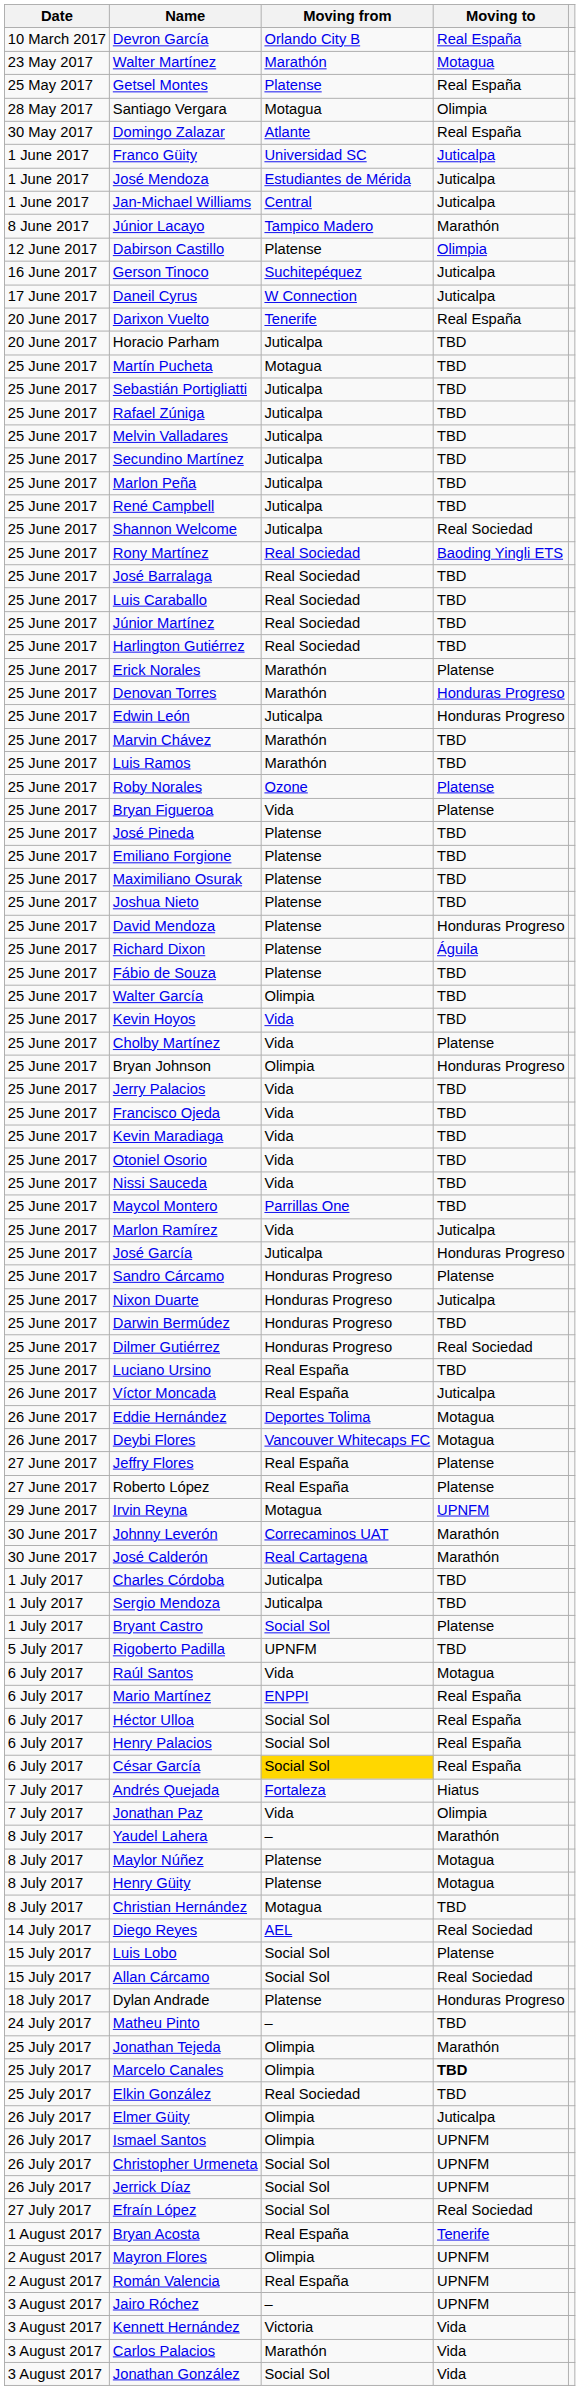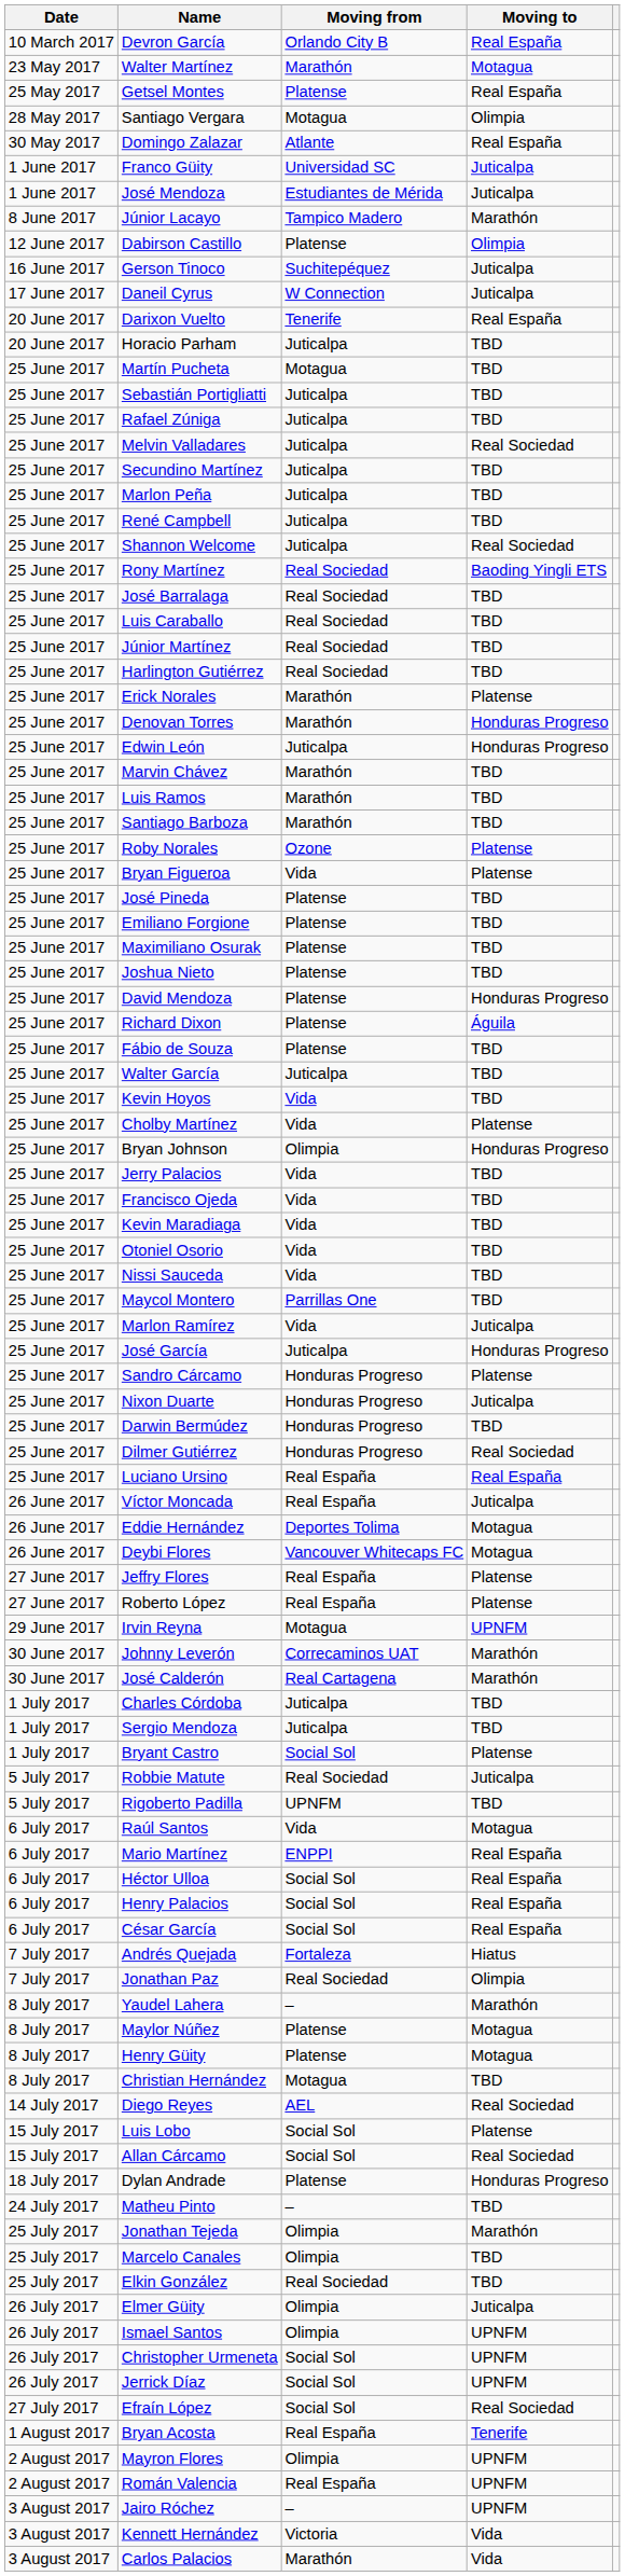 <table class="wikitable">
 <tr>
 <th>Date</th>
 <th>Name</th>
 <th>Moving from</th>
 <th>Moving to</th>
 <th></th>
 </tr>
 <tr>
 <td>10 March 2017</td>
 <td> <a href='#'>Devron García</a></td>
 <td> <a href='#'>Orlando City B</a></td>
 <td> <a href='#'>Real España</a></td>
 <td></td>
 </tr>
 <tr>
 <td>23 May 2017</td>
 <td> <a href='#'>Walter Martínez</a></td>
 <td> <a href='#'>Marathón</a></td>
 <td> <a href='#'>Motagua</a></td>
 <td></td>
 </tr>
 <tr>
 <td>25 May 2017</td>
 <td> <a href='#'>Getsel Montes</a></td>
 <td> <a href='#'>Platense</a></td>
 <td> Real España</td>
 <td></td>
 </tr>
 <tr>
 <td>28 May 2017</td>
 <td> Santiago Vergara</td>
 <td> Motagua</td>
 <td> Olimpia</td>
 <td></td>
 </tr>
 <tr>
 <td>30 May 2017</td>
 <td> <a href='#'>Domingo Zalazar</a></td>
 <td> <a href='#'>Atlante</a></td>
 <td> Real España</td>
 <td></td>
 </tr>
 <tr>
 <td>1 June 2017</td>
 <td> <a href='#'>Franco Güity</a></td>
 <td> <a href='#'>Universidad SC</a></td>
 <td> <a href='#'>Juticalpa</a></td>
 <td></td>
 </tr>
 <tr>
 <td>1 June 2017</td>
 <td> <a href='#'>José Mendoza</a></td>
 <td> <a href='#'>Estudiantes de Mérida</a></td>
-<td> Juticalpa</td>
-<td></td>
-</tr>
-<tr>
-<td>1 June 2017</td>
-<td> <a href='#'>Jan-Michael Williams</a></td>
-<td> <a href='#'>Central</a></td>
 <td> Juticalpa</td>
 <td></td>
 </tr>
 <tr>
 <td>8 June 2017</td>
 <td> <a href='#'>Júnior Lacayo</a></td>
 <td> <a href='#'>Tampico Madero</a></td>
 <td> Marathón</td>
 <td></td>
 </tr>
 <tr>
 <td>12 June 2017</td>
 <td> <a href='#'>Dabirson Castillo</a></td>
 <td> Platense</td>
 <td> <a href='#'>Olimpia</a></td>
 <td></td>
 </tr>
 <tr>
 <td>16 June 2017</td>
 <td> <a href='#'>Gerson Tinoco</a></td>
 <td> <a href='#'>Suchitepéquez</a></td>
 <td> Juticalpa</td>
 <td></td>
 </tr>
 <tr>
 <td>17 June 2017</td>
 <td> <a href='#'>Daneil Cyrus</a></td>
 <td> <a href='#'>W Connection</a></td>
 <td> Juticalpa</td>
 <td></td>
 </tr>
 <tr>
 <td>20 June 2017</td>
 <td> <a href='#'>Darixon Vuelto</a></td>
 <td> <a href='#'>Tenerife</a></td>
 <td> Real España</td>
 <td></td>
 </tr>
 <tr>
 <td>20 June 2017</td>
 <td> Horacio Parham</td>
 <td> Juticalpa</td>
 <td>TBD</td>
 <td></td>
 </tr>
 <tr>
 <td>25 June 2017</td>
 <td> <a href='#'>Martín Pucheta</a></td>
 <td> Motagua</td>
 <td>TBD</td>
 <td></td>
 </tr>
 <tr>
 <td>25 June 2017</td>
 <td> <a href='#'>Sebastián Portigliatti</a></td>
 <td> Juticalpa</td>
 <td>TBD</td>
 <td></td>
 </tr>
 <tr>
 <td>25 June 2017</td>
 <td> <a href='#'>Rafael Zúniga</a></td>
 <td> Juticalpa</td>
 <td>TBD</td>
 <td></td>
 </tr>
 <tr>
 <td>25 June 2017</td>
 <td> <a href='#'>Melvin Valladares</a></td>
 <td> Juticalpa</td>
-<td>TBD</td>
+<td> Real Sociedad</td>
 <td></td>
 </tr>
 <tr>
 <td>25 June 2017</td>
 <td> <a href='#'>Secundino Martínez</a></td>
 <td> Juticalpa</td>
 <td>TBD</td>
 <td></td>
 </tr>
 <tr>
 <td>25 June 2017</td>
 <td> <a href='#'>Marlon Peña</a></td>
 <td> Juticalpa</td>
 <td>TBD</td>
 <td></td>
 </tr>
 <tr>
 <td>25 June 2017</td>
 <td> <a href='#'>René Campbell</a></td>
 <td> Juticalpa</td>
 <td>TBD</td>
 <td></td>
 </tr>
 <tr>
 <td>25 June 2017</td>
 <td> <a href='#'>Shannon Welcome</a></td>
 <td> Juticalpa</td>
 <td> Real Sociedad</td>
 <td></td>
 </tr>
 <tr>
 <td>25 June 2017</td>
 <td> <a href='#'>Rony Martínez</a></td>
 <td> <a href='#'>Real Sociedad</a></td>
 <td> <a href='#'>Baoding Yingli ETS</a></td>
 <td></td>
 </tr>
 <tr>
 <td>25 June 2017</td>
 <td> <a href='#'>José Barralaga</a></td>
 <td> Real Sociedad</td>
 <td>TBD</td>
 <td></td>
 </tr>
 <tr>
 <td>25 June 2017</td>
 <td> <a href='#'>Luis Caraballo</a></td>
 <td> Real Sociedad</td>
 <td>TBD</td>
 <td></td>
 </tr>
 <tr>
 <td>25 June 2017</td>
 <td> <a href='#'>Júnior Martínez</a></td>
 <td> Real Sociedad</td>
 <td>TBD</td>
 <td></td>
 </tr>
 <tr>
 <td>25 June 2017</td>
 <td> <a href='#'>Harlington Gutiérrez</a></td>
 <td> Real Sociedad</td>
 <td>TBD</td>
 <td></td>
 </tr>
 <tr>
 <td>25 June 2017</td>
 <td> <a href='#'>Erick Norales</a></td>
 <td> Marathón</td>
 <td> Platense</td>
 <td></td>
 </tr>
 <tr>
 <td>25 June 2017</td>
 <td> <a href='#'>Denovan Torres</a></td>
 <td> Marathón</td>
 <td> <a href='#'>Honduras Progreso</a></td>
 <td></td>
 </tr>
 <tr>
 <td>25 June 2017</td>
 <td> <a href='#'>Edwin León</a></td>
 <td> Juticalpa</td>
 <td> Honduras Progreso</td>
 <td></td>
 </tr>
 <tr>
 <td>25 June 2017</td>
 <td> <a href='#'>Marvin Chávez</a></td>
 <td> Marathón</td>
 <td>TBD</td>
 <td></td>
 </tr>
 <tr>
 <td>25 June 2017</td>
 <td> <a href='#'>Luis Ramos</a></td>
 <td> Marathón</td>
 <td>TBD</td>
 <td></td>
 </tr>
 <tr>
 <td>25 June 2017</td>
+<td> <a href='#'>Santiago Barboza</a></td>
+<td> Marathón</td>
+<td>TBD</td>
+<td></td>
+</tr>
+<tr>
+<td>25 June 2017</td>
 <td> <a href='#'>Roby Norales</a></td>
 <td> <a href='#'>Ozone</a></td>
 <td> <a href='#'>Platense</a></td>
 <td></td>
 </tr>
 <tr>
 <td>25 June 2017</td>
 <td> <a href='#'>Bryan Figueroa</a></td>
 <td> Vida</td>
 <td> Platense</td>
 <td></td>
 </tr>
 <tr>
 <td>25 June 2017</td>
 <td> <a href='#'>José Pineda</a></td>
 <td> Platense</td>
 <td>TBD</td>
 <td></td>
 </tr>
 <tr>
 <td>25 June 2017</td>
 <td> <a href='#'>Emiliano Forgione</a></td>
 <td> Platense</td>
 <td>TBD</td>
 <td></td>
 </tr>
 <tr>
 <td>25 June 2017</td>
 <td> <a href='#'>Maximiliano Osurak</a></td>
 <td> Platense</td>
 <td>TBD</td>
 <td></td>
 </tr>
 <tr>
 <td>25 June 2017</td>
 <td> <a href='#'>Joshua Nieto</a></td>
 <td> Platense</td>
 <td>TBD</td>
 <td></td>
 </tr>
 <tr>
 <td>25 June 2017</td>
 <td> <a href='#'>David Mendoza</a></td>
 <td> Platense</td>
 <td> Honduras Progreso</td>
 <td></td>
 </tr>
 <tr>
 <td>25 June 2017</td>
 <td> <a href='#'>Richard Dixon</a></td>
 <td> Platense</td>
 <td> <a href='#'>Águila</a></td>
 <td></td>
 </tr>
 <tr>
 <td>25 June 2017</td>
 <td> <a href='#'>Fábio de Souza</a></td>
 <td> Platense</td>
 <td>TBD</td>
 <td></td>
 </tr>
 <tr>
 <td>25 June 2017</td>
 <td> <a href='#'>Walter García</a></td>
-<td> Olimpia</td>
+<td> Juticalpa</td>
 <td>TBD</td>
 <td></td>
 </tr>
 <tr>
 <td>25 June 2017</td>
 <td> <a href='#'>Kevin Hoyos</a></td>
 <td> <a href='#'>Vida</a></td>
 <td>TBD</td>
 <td></td>
 </tr>
 <tr>
 <td>25 June 2017</td>
 <td> <a href='#'>Cholby Martínez</a></td>
 <td> Vida</td>
 <td> Platense</td>
 <td></td>
 </tr>
 <tr>
 <td>25 June 2017</td>
 <td> Bryan Johnson</td>
 <td> Olimpia</td>
 <td> Honduras Progreso</td>
 <td></td>
 </tr>
 <tr>
 <td>25 June 2017</td>
 <td> <a href='#'>Jerry Palacios</a></td>
 <td> Vida</td>
 <td>TBD</td>
 <td></td>
 </tr>
 <tr>
 <td>25 June 2017</td>
 <td> <a href='#'>Francisco Ojeda</a></td>
 <td> Vida</td>
 <td>TBD</td>
 <td></td>
 </tr>
 <tr>
 <td>25 June 2017</td>
 <td> <a href='#'>Kevin Maradiaga</a></td>
 <td> Vida</td>
 <td>TBD</td>
 <td></td>
 </tr>
 <tr>
 <td>25 June 2017</td>
 <td> <a href='#'>Otoniel Osorio</a></td>
 <td> Vida</td>
 <td>TBD</td>
 <td></td>
 </tr>
 <tr>
 <td>25 June 2017</td>
 <td> <a href='#'>Nissi Sauceda</a></td>
 <td> Vida</td>
 <td>TBD</td>
 <td></td>
 </tr>
 <tr>
 <td>25 June 2017</td>
 <td> <a href='#'>Maycol Montero</a></td>
 <td> <a href='#'>Parrillas One</a></td>
 <td>TBD</td>
 <td></td>
 </tr>
 <tr>
 <td>25 June 2017</td>
 <td> <a href='#'>Marlon Ramírez</a></td>
 <td> Vida</td>
 <td> Juticalpa</td>
 <td></td>
 </tr>
 <tr>
 <td>25 June 2017</td>
 <td> <a href='#'>José García</a></td>
 <td> Juticalpa</td>
 <td> Honduras Progreso</td>
 <td></td>
 </tr>
 <tr>
 <td>25 June 2017</td>
 <td> <a href='#'>Sandro Cárcamo</a></td>
 <td> Honduras Progreso</td>
 <td> Platense</td>
 <td></td>
 </tr>
 <tr>
 <td>25 June 2017</td>
 <td> <a href='#'>Nixon Duarte</a></td>
 <td> Honduras Progreso</td>
 <td> Juticalpa</td>
 <td></td>
 </tr>
 <tr>
 <td>25 June 2017</td>
 <td> <a href='#'>Darwin Bermúdez</a></td>
 <td> Honduras Progreso</td>
 <td>TBD</td>
 <td></td>
 </tr>
 <tr>
 <td>25 June 2017</td>
 <td> <a href='#'>Dilmer Gutiérrez</a></td>
 <td> Honduras Progreso</td>
 <td> Real Sociedad</td>
 <td></td>
 </tr>
 <tr>
 <td>25 June 2017</td>
 <td> <a href='#'>Luciano Ursino</a></td>
 <td> Real España</td>
-<td>TBD</td>
+<td> <a href='#'>Real España</a></td>
 <td></td>
 </tr>
 <tr>
 <td>26 June 2017</td>
 <td> <a href='#'>Víctor Moncada</a></td>
 <td> Real España</td>
 <td> Juticalpa</td>
 <td></td>
 </tr>
 <tr>
 <td>26 June 2017</td>
 <td> <a href='#'>Eddie Hernández</a></td>
 <td> <a href='#'>Deportes Tolima</a></td>
 <td> Motagua</td>
 <td></td>
 </tr>
 <tr>
 <td>26 June 2017</td>
 <td> <a href='#'>Deybi Flores</a></td>
 <td> <a href='#'>Vancouver Whitecaps FC</a></td>
 <td> Motagua</td>
 <td></td>
 </tr>
 <tr>
 <td>27 June 2017</td>
 <td> <a href='#'>Jeffry Flores</a></td>
 <td> Real España</td>
 <td> Platense</td>
 <td></td>
 </tr>
 <tr>
 <td>27 June 2017</td>
 <td> Roberto López</td>
 <td> Real España</td>
 <td> Platense</td>
 <td></td>
 </tr>
 <tr>
 <td>29 June 2017</td>
 <td> <a href='#'>Irvin Reyna</a></td>
 <td> Motagua</td>
 <td> <a href='#'>UPNFM</a></td>
 <td></td>
 </tr>
 <tr>
 <td>30 June 2017</td>
 <td> <a href='#'>Johnny Leverón</a></td>
 <td> <a href='#'>Correcaminos UAT</a></td>
 <td> Marathón</td>
 <td></td>
 </tr>
 <tr>
 <td>30 June 2017</td>
 <td> <a href='#'>José Calderón</a></td>
 <td> <a href='#'>Real Cartagena</a></td>
 <td> Marathón</td>
 <td></td>
 </tr>
 <tr>
 <td>1 July 2017</td>
 <td> <a href='#'>Charles Córdoba</a></td>
 <td> Juticalpa</td>
 <td>TBD</td>
 <td></td>
 </tr>
 <tr>
 <td>1 July 2017</td>
 <td> <a href='#'>Sergio Mendoza</a></td>
 <td> Juticalpa</td>
 <td>TBD</td>
 <td></td>
 </tr>
 <tr>
 <td>1 July 2017</td>
 <td> <a href='#'>Bryant Castro</a></td>
 <td> <a href='#'>Social Sol</a></td>
 <td> Platense</td>
 <td></td>
 </tr>
 <tr>
 <td>5 July 2017</td>
+<td> <a href='#'>Robbie Matute</a></td>
+<td> Real Sociedad</td>
+<td> Juticalpa</td>
+<td></td>
+</tr>
+<tr>
+<td>5 July 2017</td>
 <td> <a href='#'>Rigoberto Padilla</a></td>
 <td> UPNFM</td>
 <td>TBD</td>
 <td></td>
 </tr>
 <tr>
 <td>6 July 2017</td>
 <td> <a href='#'>Raúl Santos</a></td>
 <td> Vida</td>
 <td> Motagua</td>
 <td></td>
 </tr>
 <tr>
 <td>6 July 2017</td>
 <td> <a href='#'>Mario Martínez</a></td>
 <td> <a href='#'>ENPPI</a></td>
 <td> Real España</td>
 <td></td>
 </tr>
 <tr>
 <td>6 July 2017</td>
 <td> <a href='#'>Héctor Ulloa</a></td>
 <td> Social Sol</td>
 <td> Real España</td>
 <td></td>
 </tr>
 <tr>
 <td>6 July 2017</td>
 <td> <a href='#'>Henry Palacios</a></td>
 <td> Social Sol</td>
 <td> Real España</td>
 <td></td>
 </tr>
 <tr>
 <td>6 July 2017</td>
 <td> <a href='#'>César García</a></td>
-<td style="background: gold;"> Social Sol</td>
+<td> Social Sol</td>
 <td> Real España</td>
 <td></td>
 </tr>
 <tr>
 <td>7 July 2017</td>
 <td> <a href='#'>Andrés Quejada</a></td>
 <td> <a href='#'>Fortaleza</a></td>
 <td>Hiatus</td>
 <td></td>
 </tr>
 <tr>
 <td>7 July 2017</td>
 <td> <a href='#'>Jonathan Paz</a></td>
-<td> Vida</td>
+<td> Real Sociedad</td>
 <td> Olimpia</td>
 <td></td>
 </tr>
 <tr>
 <td>8 July 2017</td>
 <td> <a href='#'>Yaudel Lahera</a></td>
 <td>–</td>
 <td> Marathón</td>
 <td></td>
 </tr>
 <tr>
 <td>8 July 2017</td>
 <td> <a href='#'>Maylor Núñez</a></td>
 <td> Platense</td>
 <td> Motagua</td>
 <td></td>
 </tr>
 <tr>
 <td>8 July 2017</td>
 <td> <a href='#'>Henry Güity</a></td>
 <td> Platense</td>
 <td> Motagua</td>
 <td></td>
 </tr>
 <tr>
 <td>8 July 2017</td>
 <td> <a href='#'>Christian Hernández</a></td>
 <td> Motagua</td>
 <td>TBD</td>
 <td></td>
 </tr>
 <tr>
 <td>14 July 2017</td>
 <td> <a href='#'>Diego Reyes</a></td>
 <td> <a href='#'>AEL</a></td>
 <td> Real Sociedad</td>
 <td></td>
 </tr>
 <tr>
 <td>15 July 2017</td>
 <td> <a href='#'>Luis Lobo</a></td>
 <td> Social Sol</td>
 <td> Platense</td>
 <td></td>
 </tr>
 <tr>
 <td>15 July 2017</td>
 <td> <a href='#'>Allan Cárcamo</a></td>
 <td> Social Sol</td>
 <td> Real Sociedad</td>
 <td></td>
 </tr>
 <tr>
 <td>18 July 2017</td>
 <td> Dylan Andrade</td>
 <td> Platense</td>
 <td> Honduras Progreso</td>
 <td></td>
 </tr>
 <tr>
 <td>24 July 2017</td>
 <td> <a href='#'>Matheu Pinto</a></td>
 <td>–</td>
 <td>TBD</td>
 <td></td>
 </tr>
 <tr>
 <td>25 July 2017</td>
 <td> <a href='#'>Jonathan Tejeda</a></td>
 <td> Olimpia</td>
 <td> Marathón</td>
 <td></td>
 </tr>
 <tr>
 <td>25 July 2017</td>
 <td> <a href='#'>Marcelo Canales</a></td>
 <td> Olimpia</td>
-<td><strong>TBD</strong></td>
+<td>TBD</td>
 <td></td>
 </tr>
 <tr>
 <td>25 July 2017</td>
 <td> <a href='#'>Elkin González</a></td>
 <td> Real Sociedad</td>
 <td>TBD</td>
 <td></td>
 </tr>
 <tr>
 <td>26 July 2017</td>
 <td> <a href='#'>Elmer Güity</a></td>
 <td> Olimpia</td>
 <td> Juticalpa</td>
 <td></td>
 </tr>
 <tr>
 <td>26 July 2017</td>
 <td> <a href='#'>Ismael Santos</a></td>
 <td> Olimpia</td>
 <td> UPNFM</td>
 <td></td>
 </tr>
 <tr>
 <td>26 July 2017</td>
 <td> <a href='#'>Christopher Urmeneta</a></td>
 <td> Social Sol</td>
 <td> UPNFM</td>
 <td></td>
 </tr>
 <tr>
 <td>26 July 2017</td>
 <td> <a href='#'>Jerrick Díaz</a></td>
 <td> Social Sol</td>
 <td> UPNFM</td>
 <td></td>
 </tr>
 <tr>
 <td>27 July 2017</td>
 <td> <a href='#'>Efraín López</a></td>
 <td> Social Sol</td>
 <td> Real Sociedad</td>
 <td></td>
 </tr>
 <tr>
 <td>1 August 2017</td>
 <td> <a href='#'>Bryan Acosta</a></td>
 <td> Real España</td>
 <td> <a href='#'>Tenerife</a></td>
 <td></td>
 </tr>
 <tr>
 <td>2 August 2017</td>
 <td> <a href='#'>Mayron Flores</a></td>
 <td> Olimpia</td>
 <td> UPNFM</td>
 <td></td>
 </tr>
 <tr>
 <td>2 August 2017</td>
 <td> <a href='#'>Román Valencia</a></td>
 <td> Real España</td>
 <td> UPNFM</td>
 <td></td>
 </tr>
 <tr>
 <td>3 August 2017</td>
 <td> <a href='#'>Jairo Róchez</a></td>
 <td>–</td>
 <td> UPNFM</td>
 <td></td>
 </tr>
 <tr>
 <td>3 August 2017</td>
 <td> <a href='#'>Kennett Hernández</a></td>
 <td> Victoria</td>
 <td> Vida</td>
 <td></td>
 </tr>
 <tr>
 <td>3 August 2017</td>
 <td> <a href='#'>Carlos Palacios</a></td>
 <td> Marathón</td>
 <td> Vida</td>
 <td></td>
 </tr>
-<tr>
-<td>3 August 2017</td>
-<td> <a href='#'>Jonathan González</a></td>
-<td> Social Sol</td>
-<td> Vida</td>
-<td></td>
-</tr>
 </table>
